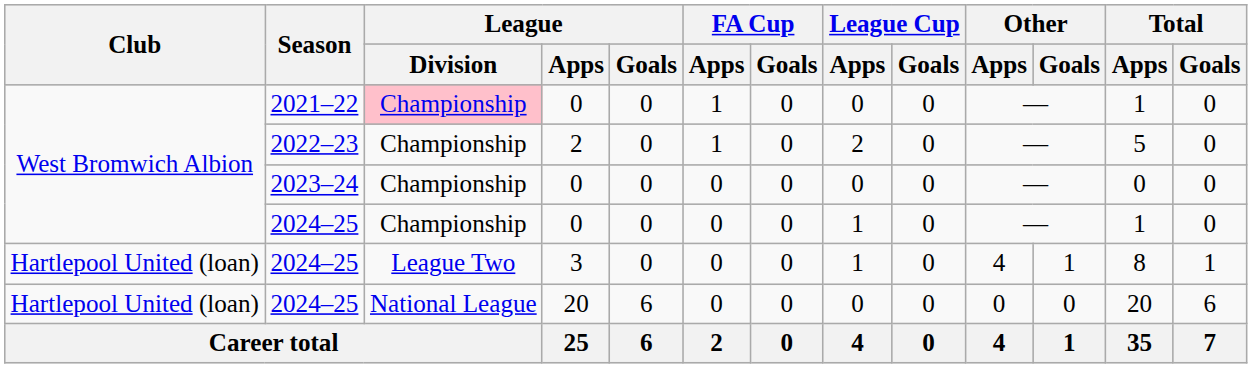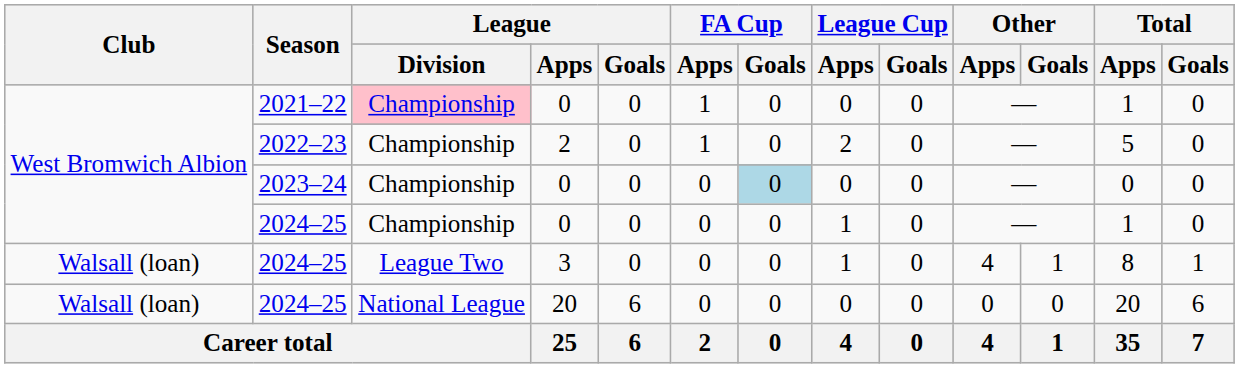 <table class="wikitable" style="text-align:center">
 <tr>
 <th rowspan="2">Club</th>
 <th rowspan="2">Season</th>
 <th colspan="3">League</th>
 <th colspan="2"><a href='#'>FA Cup</a></th>
 <th colspan="2"><a href='#'>League Cup</a></th>
 <th colspan="2">Other</th>
 <th colspan="2">Total</th>
 </tr>
 <tr>
 <th>Division</th>
 <th>Apps</th>
 <th>Goals</th>
 <th>Apps</th>
 <th>Goals</th>
 <th>Apps</th>
 <th>Goals</th>
 <th>Apps</th>
 <th>Goals</th>
 <th>Apps</th>
 <th>Goals</th>
 </tr>
 <tr>
 <td rowspan="4"><a href='#'>West Bromwich Albion</a></td>
 <td><a href='#'>2021–22</a></td>
 <td style="background: pink;"><a href='#'>Championship</a></td>
 <td>0</td>
 <td>0</td>
 <td>1</td>
 <td>0</td>
 <td>0</td>
 <td>0</td>
 <td colspan="2">—</td>
 <td>1</td>
 <td>0</td>
 </tr>
 <tr>
 <td><a href='#'>2022–23</a></td>
 <td>Championship</td>
 <td>2</td>
 <td>0</td>
 <td>1</td>
 <td>0</td>
 <td>2</td>
 <td>0</td>
 <td colspan="2">—</td>
 <td>5</td>
 <td>0</td>
 </tr>
 <tr>
 <td><a href='#'>2023–24</a></td>
 <td>Championship</td>
 <td>0</td>
 <td>0</td>
 <td>0</td>
-<td>0</td>
+<td style="background: lightblue;">0</td>
 <td>0</td>
 <td>0</td>
 <td colspan="2">—</td>
 <td>0</td>
 <td>0</td>
 </tr>
 <tr>
 <td><a href='#'>2024–25</a></td>
 <td>Championship</td>
 <td>0</td>
 <td>0</td>
 <td>0</td>
 <td>0</td>
 <td>1</td>
 <td>0</td>
 <td colspan="2">—</td>
 <td>1</td>
 <td>0</td>
 </tr>
 <tr>
-<td><a href='#'>Hartlepool United</a> (loan)</td>
+<td><a href='#'>Walsall</a> (loan)</td>
 <td><a href='#'>2024–25</a></td>
 <td><a href='#'>League Two</a></td>
 <td>3</td>
 <td>0</td>
 <td>0</td>
 <td>0</td>
 <td>1</td>
 <td>0</td>
 <td>4</td>
 <td>1</td>
 <td>8</td>
 <td>1</td>
 </tr>
 <tr>
-<td><a href='#'>Hartlepool United</a> (loan)</td>
+<td><a href='#'>Walsall</a> (loan)</td>
 <td><a href='#'>2024–25</a></td>
 <td><a href='#'>National League</a></td>
 <td>20</td>
 <td>6</td>
 <td>0</td>
 <td>0</td>
 <td>0</td>
 <td>0</td>
 <td>0</td>
 <td>0</td>
 <td>20</td>
 <td>6</td>
 </tr>
 <tr>
 <th colspan="3">Career total</th>
 <th>25</th>
 <th>6</th>
 <th>2</th>
 <th>0</th>
 <th>4</th>
 <th>0</th>
 <th>4</th>
 <th>1</th>
 <th>35</th>
 <th>7</th>
 </tr>
 </table>
